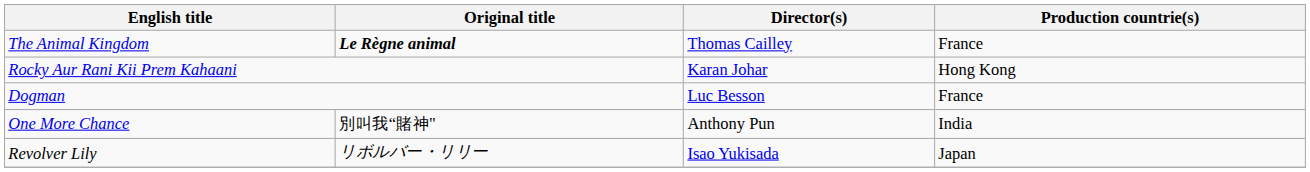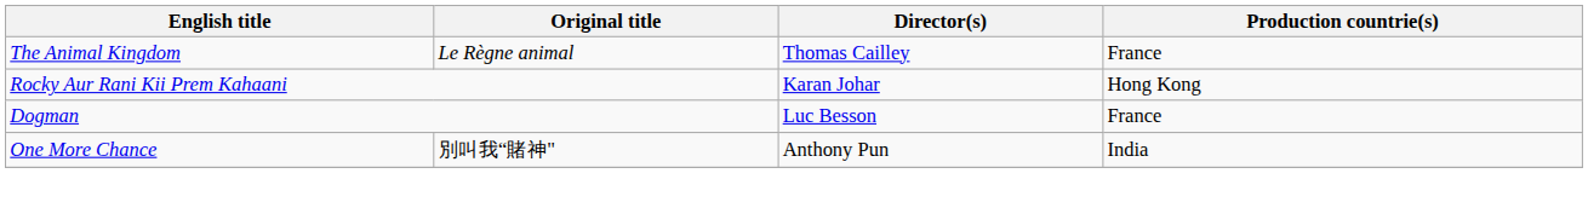 <table class="sortable wikitable" style="width:100%; margin-bottom:4px" cellpadding="5">
 <tr>
 <th scope="col">English title</th>
 <th scope="col">Original title</th>
 <th scope="col">Director(s)</th>
 <th scope="col">Production countrie(s)</th>
 </tr>
 <tr>
 <td><em><a href='#'>The Animal Kingdom</a></em></td>
-<td><strong><em>Le Règne animal</em></strong></td>
+<td><em>Le Règne animal</em></td>
 <td><a href='#'>Thomas Cailley</a></td>
 <td>France</td>
 </tr>
 <tr>
 <td colspan=2><em><a href='#'>Rocky Aur Rani Kii Prem Kahaani</a></em></td>
 <td><a href='#'>Karan Johar</a></td>
 <td>Hong Kong</td>
 </tr>
 <tr>
 <td colspan=2><em><a href='#'>Dogman</a></em></td>
 <td><a href='#'>Luc Besson</a></td>
 <td>France</td>
 </tr>
 <tr>
 <td><em><a href='#'>One More Chance</a></em></td>
 <td>別叫我“賭神"</td>
 <td>Anthony Pun</td>
 <td>India</td>
 </tr>
 <tr>
-<td><em>Revolver Lily</em></td>
-<td><em>リボルバー・リリー</em></td>
-<td><a href='#'>Isao Yukisada</a></td>
-<td>Japan</td>
-</tr>
-<tr>
 </tr>
 </table>
